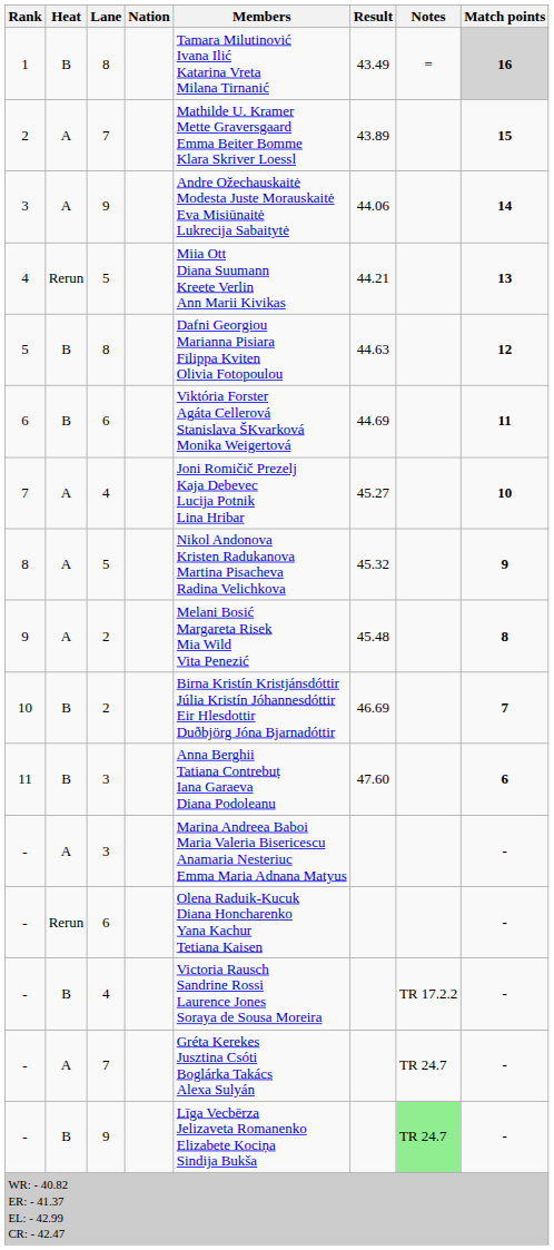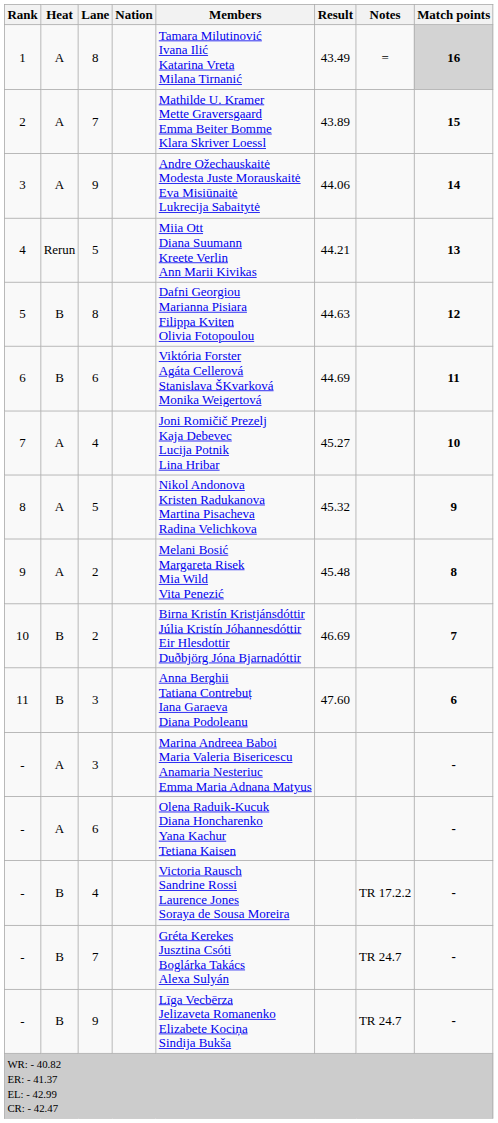 <table class="wikitable sortable" style="text-align:left;">
 <tr>
 <th>Rank</th>
 <th>Heat</th>
 <th>Lane</th>
 <th>Nation</th>
 <th>Members</th>
 <th>Result</th>
 <th>Notes</th>
 <th>Match points</th>
 </tr>
 <tr>
 <td align=center>1</td>
-<td align=center>B</td>
+<td align=center>A</td>
 <td align=center>8</td>
 <td></td>
 <td><a href='#'>Tamara Milutinović</a><br><a href='#'>Ivana Ilić</a><br><a href='#'>Katarina Vreta</a><br><a href='#'>Milana Tirnanić</a></td>
 <td align=center>43.49</td>
 <td align=center>=</td>
 <td align=center style="background: lightgrey;"><strong>16</strong></td>
 </tr>
 <tr>
 <td align=center>2</td>
 <td align=center>A</td>
 <td align=center>7</td>
 <td></td>
 <td><a href='#'>Mathilde U. Kramer</a><br><a href='#'>Mette Graversgaard</a><br><a href='#'>Emma Beiter Bomme</a><br><a href='#'>Klara Skriver Loessl</a></td>
 <td align=center>43.89</td>
 <td align=center></td>
 <td align=center><strong>15</strong></td>
 </tr>
 <tr>
 <td align=center>3</td>
 <td align=center>A</td>
 <td align=center>9</td>
 <td></td>
 <td><a href='#'>Andre Ožechauskaitė</a><br><a href='#'>Modesta Juste Morauskaitė</a><br><a href='#'>Eva Misiūnaitė</a><br><a href='#'>Lukrecija Sabaitytė</a></td>
 <td align=center>44.06</td>
 <td align=center></td>
 <td align=center><strong>14</strong></td>
 </tr>
 <tr>
 <td align=center>4</td>
 <td align=center>Rerun</td>
 <td align=center>5</td>
 <td></td>
 <td><a href='#'>Miia Ott</a><br><a href='#'>Diana Suumann</a><br><a href='#'>Kreete Verlin</a><br><a href='#'>Ann Marii Kivikas</a></td>
 <td align=center>44.21</td>
 <td align=center></td>
 <td align=center><strong>13</strong></td>
 </tr>
 <tr>
 <td align=center>5</td>
 <td align=center>B</td>
 <td align=center>8</td>
 <td></td>
 <td><a href='#'>Dafni Georgiou</a><br><a href='#'>Marianna Pisiara</a><br><a href='#'>Filippa Kviten</a><br><a href='#'>Olivia Fotopoulou</a></td>
 <td align=center>44.63</td>
 <td align=center></td>
 <td align=center><strong>12</strong></td>
 </tr>
 <tr>
 <td align=center>6</td>
 <td align=center>B</td>
 <td align=center>6</td>
 <td></td>
 <td><a href='#'>Viktória Forster</a><br><a href='#'>Agáta Cellerová</a><br><a href='#'>Stanislava ŠKvarková</a><br><a href='#'>Monika Weigertová</a></td>
 <td align=center>44.69</td>
 <td align=center></td>
 <td align=center><strong>11</strong></td>
 </tr>
 <tr>
 <td align=center>7</td>
 <td align=center>A</td>
 <td align=center>4</td>
 <td></td>
 <td><a href='#'>Joni Romičič Prezelj</a><br><a href='#'>Kaja Debevec</a><br><a href='#'>Lucija Potnik</a><br><a href='#'>Lina Hribar</a></td>
 <td align=center>45.27</td>
 <td align=center></td>
 <td align=center><strong>10</strong></td>
 </tr>
 <tr>
 <td align=center>8</td>
 <td align=center>A</td>
 <td align=center>5</td>
 <td></td>
 <td><a href='#'>Nikol Andonova</a><br><a href='#'>Kristen Radukanova</a><br><a href='#'>Martina Pisacheva</a><br><a href='#'>Radina Velichkova</a></td>
 <td align=center>45.32</td>
 <td align=center></td>
 <td align=center><strong>9</strong></td>
 </tr>
 <tr>
 <td align=center>9</td>
 <td align=center>A</td>
 <td align=center>2</td>
 <td></td>
 <td><a href='#'>Melani Bosić</a><br><a href='#'>Margareta Risek</a><br><a href='#'>Mia Wild</a><br><a href='#'>Vita Penezić</a></td>
 <td align=center>45.48</td>
 <td align=center></td>
 <td align=center><strong>8</strong></td>
 </tr>
 <tr>
 <td align=center>10</td>
 <td align=center>B</td>
 <td align=center>2</td>
 <td></td>
 <td><a href='#'>Birna Kristín Kristjánsdóttir</a><br><a href='#'>Júlia Kristín Jóhannesdóttir</a><br><a href='#'>Eir Hlesdottir</a><br><a href='#'>Duðbjörg Jóna Bjarnadóttir</a></td>
 <td align=center>46.69</td>
 <td align=center></td>
 <td align=center><strong>7</strong></td>
 </tr>
 <tr>
 <td align=center>11</td>
 <td align=center>B</td>
 <td align=center>3</td>
 <td></td>
 <td><a href='#'>Anna Berghii</a><br><a href='#'>Tatiana Contrebuț</a><br><a href='#'>Iana Garaeva</a><br><a href='#'>Diana Podoleanu</a></td>
 <td align=center>47.60</td>
 <td align=center></td>
 <td align=center><strong>6</strong></td>
 </tr>
 <tr>
 <td align=center>-</td>
 <td align=center>A</td>
 <td align=center>3</td>
 <td></td>
 <td><a href='#'>Marina Andreea Baboi</a><br><a href='#'>Maria Valeria Bisericescu</a><br><a href='#'>Anamaria Nesteriuc</a><br><a href='#'>Emma Maria Adnana Matyus</a></td>
 <td align=center></td>
 <td></td>
 <td align=center><strong>-</strong></td>
 </tr>
 <tr>
 <td align=center>-</td>
-<td align=center>Rerun</td>
+<td align=center>A</td>
 <td align=center>6</td>
 <td></td>
 <td><a href='#'>Olena Raduik-Kucuk</a><br><a href='#'>Diana Honcharenko</a><br><a href='#'>Yana Kachur</a><br><a href='#'>Tetiana Kaisen</a></td>
 <td align=center></td>
 <td></td>
 <td align=center><strong>-</strong></td>
 </tr>
 <tr>
 <td align=center>-</td>
 <td align=center>B</td>
 <td align=center>4</td>
 <td></td>
 <td><a href='#'>Victoria Rausch</a><br><a href='#'>Sandrine Rossi</a><br><a href='#'>Laurence Jones</a><br><a href='#'>Soraya de Sousa Moreira</a></td>
 <td align=center></td>
 <td>TR 17.2.2</td>
 <td align=center><strong>-</strong></td>
 </tr>
 <tr>
 <td align=center>-</td>
-<td align=center>A</td>
+<td align=center>B</td>
 <td align=center>7</td>
 <td></td>
 <td><a href='#'>Gréta Kerekes</a><br><a href='#'>Jusztina Csóti</a><br><a href='#'>Boglárka Takács</a><br><a href='#'>Alexa Sulyán</a></td>
 <td align=center></td>
 <td>TR 24.7</td>
 <td align=center><strong>-</strong></td>
 </tr>
 <tr>
 <td align=center>-</td>
 <td align=center>B</td>
 <td align=center>9</td>
 <td></td>
 <td><a href='#'>Līga Vecbērza</a><br><a href='#'>Jelizaveta Romanenko</a><br><a href='#'>Elizabete Kociņa</a><br><a href='#'>Sindija Bukša</a></td>
 <td align=center></td>
-<td style="background: lightgreen;">TR 24.7</td>
+<td>TR 24.7</td>
 <td align=center><strong>-</strong></td>
 </tr>
 <tr>
 <td colspan="8" bgcolor="#cccccc"><small>WR:  - 40.82<br>ER:  - 41.37<br></small><small>EL:   - 42.99<br>CR:  - 42.47</small></td>
 </tr>
 </table>
